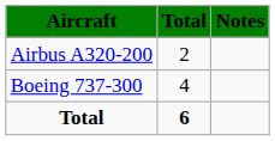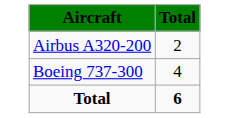 <table class="wikitable" style="margin:1em auto;">
 <tr>
 <th style="background-color:green;">Aircraft</th>
 <th style="background-color:green;">Total</th>
-<th style="background-color:green;">Notes</th>
 </tr>
 <tr>
 <td><a href='#'>Airbus A320-200</a></td>
 <td align=center>2</td>
-<td></td>
 </tr>
 <tr>
 <td><a href='#'>Boeing 737-300</a></td>
 <td align=center>4</td>
-<td></td>
 </tr>
 <tr>
 <td align=center><strong>Total</strong></td>
 <td align=center><strong>6</strong></td>
-<td></td>
 </tr>
 </table>
